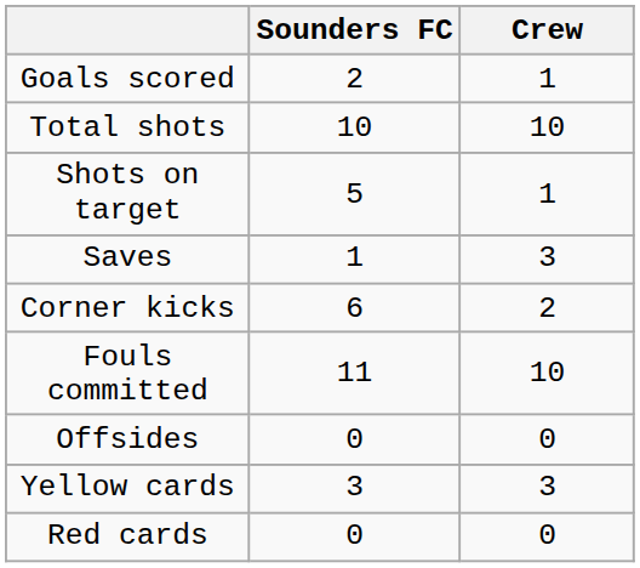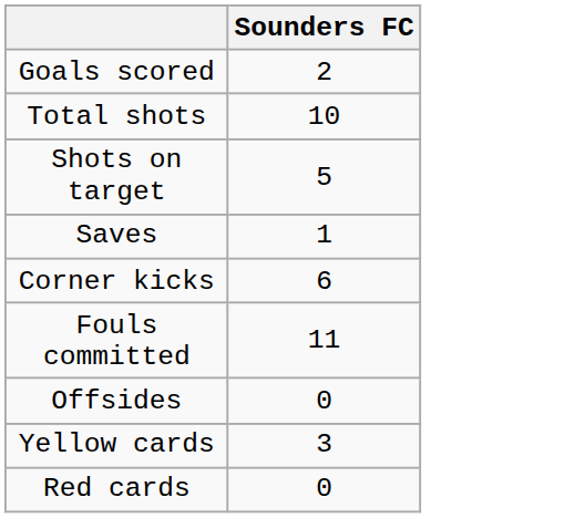 <table class="wikitable" style="text-align: center">
 <tr>
 <th width=100></th>
 <th width=70>Sounders FC</th>
-<th width=70>Crew</th>
 </tr>
 <tr>
 <td>Goals scored</td>
 <td>2</td>
-<td>1</td>
 </tr>
 <tr>
 <td>Total shots</td>
-<td>10</td>
 <td>10</td>
 </tr>
 <tr>
 <td>Shots on target</td>
 <td>5</td>
-<td>1</td>
 </tr>
 <tr>
 <td>Saves</td>
 <td>1</td>
-<td>3</td>
 </tr>
 <tr>
 <td>Corner kicks</td>
 <td>6</td>
-<td>2</td>
 </tr>
 <tr>
 <td>Fouls committed</td>
 <td>11</td>
-<td>10</td>
 </tr>
 <tr>
 <td>Offsides</td>
-<td>0</td>
 <td>0</td>
 </tr>
 <tr>
 <td>Yellow cards</td>
 <td>3</td>
-<td>3</td>
 </tr>
 <tr>
 <td>Red cards</td>
 <td>0</td>
-<td>0</td>
 </tr>
 </table>
